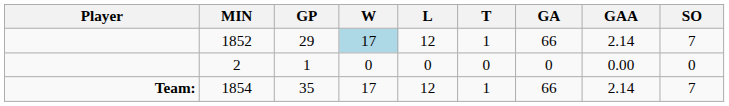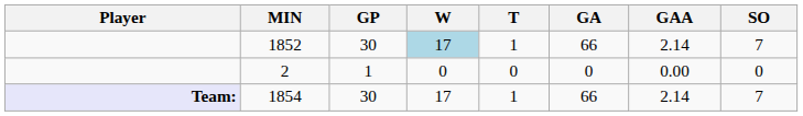 <table class="wikitable sortable" width="60%">
 <tr>
 <th bgcolor="#DDDDFF" width="10%">Player</th>
 <th width="3%" bgcolor="#DDDDFF" title="Minutes played">MIN</th>
 <th width="3%" bgcolor="#DDDDFF" title="Games played in">GP</th>
 <th width="3%" bgcolor="#DDDDFF" title="Games played in">W</th>
-<th width="3%" bgcolor="#DDDDFF"title="Games played in">L</th>
 <th width="3%" bgcolor="#DDDDFF" title="Ties">T</th>
 <th width="3%" bgcolor="#DDDDFF" title="Goals against">GA</th>
 <th width="3%" bgcolor="#DDDDFF" title="Goals against average">GAA</th>
 <th width="3%" bgcolor="#DDDDFF"title="Shut-outs">SO</th>
 </tr>
 <tr align="center">
 <td align="right"></td>
 <td>1852</td>
-<td>29</td>
+<td>30</td>
 <td style="background: lightblue;">17</td>
-<td>12</td>
 <td>1</td>
 <td>66</td>
 <td>2.14</td>
 <td>7</td>
 </tr>
 <tr align="center">
 <td align="right"></td>
 <td>2</td>
 <td>1</td>
 <td>0</td>
 <td>0</td>
 <td>0</td>
-<td>0</td>
 <td>0.00</td>
 <td>0</td>
 </tr>
 <tr align="center">
-<td align="right"><strong>Team:</strong></td>
+<td align="right" style="background: lavender;"><strong>Team:</strong></td>
 <td>1854</td>
-<td>35</td>
+<td>30</td>
 <td>17</td>
-<td>12</td>
 <td>1</td>
 <td>66</td>
 <td>2.14</td>
 <td>7</td>
 </tr>
 </table>
